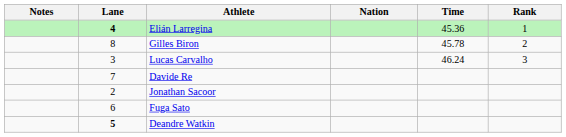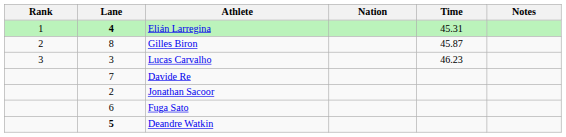 <table class="wikitable sortable" style="text-align:center;width: 70%;">
 <tr>
-<th>Notes</th>
+<th>Rank</th>
 <th>Lane</th>
 <th>Athlete</th>
 <th>Nation</th>
 <th>Time</th>
-<th>Rank</th>
+<th>Notes</th>
 </tr>
 <tr bgcolor=bbf3bb>
-<td></td>
+<td>1</td>
 <td><strong>4</strong></td>
 <td align=left><a href='#'>Elián Larregina</a></td>
 <td align=left></td>
-<td>45.36</td>
-<td>1</td>
+<td>45.31</td>
+<td></td>
 </tr>
 <tr>
-<td></td>
+<td>2</td>
 <td>8</td>
 <td align=left><a href='#'>Gilles Biron</a></td>
 <td align=left></td>
-<td>45.78</td>
-<td>2</td>
+<td>45.87</td>
+<td></td>
 </tr>
 <tr>
-<td></td>
+<td>3</td>
 <td>3</td>
 <td align=left><a href='#'>Lucas Carvalho</a></td>
 <td align=left></td>
-<td>46.24</td>
-<td>3</td>
+<td>46.23</td>
+<td></td>
 </tr>
 <tr>
 <td></td>
 <td>7</td>
 <td align=left><a href='#'>Davide Re</a></td>
 <td align=left></td>
 <td></td>
 <td></td>
 </tr>
 <tr>
 <td></td>
 <td>2</td>
 <td align=left><a href='#'>Jonathan Sacoor</a></td>
 <td align=left></td>
 <td></td>
 <td></td>
 </tr>
 <tr>
 <td></td>
 <td>6</td>
 <td align=left><a href='#'>Fuga Sato</a></td>
 <td align=left></td>
 <td></td>
 <td></td>
 </tr>
 <tr>
 <td></td>
 <td><strong>5</strong></td>
 <td align=left><a href='#'>Deandre Watkin</a></td>
 <td align=left></td>
 <td></td>
 <td></td>
 </tr>
 </table>
